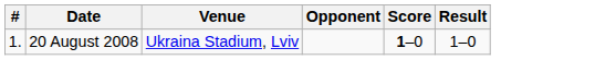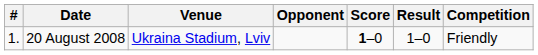 <table class="wikitable">
 <tr>
 <th>#</th>
 <th>Date</th>
 <th>Venue</th>
 <th>Opponent</th>
 <th>Score</th>
 <th>Result</th>
+<th>Competition</th>
 </tr>
 <tr>
 <td>1.</td>
 <td>20 August 2008</td>
 <td><a href='#'>Ukraina Stadium</a>, <a href='#'>Lviv</a></td>
 <td></td>
 <td align=center><strong>1</strong>–0</td>
 <td align=center>1–0</td>
+<td>Friendly</td>
 </tr>
 </table>
